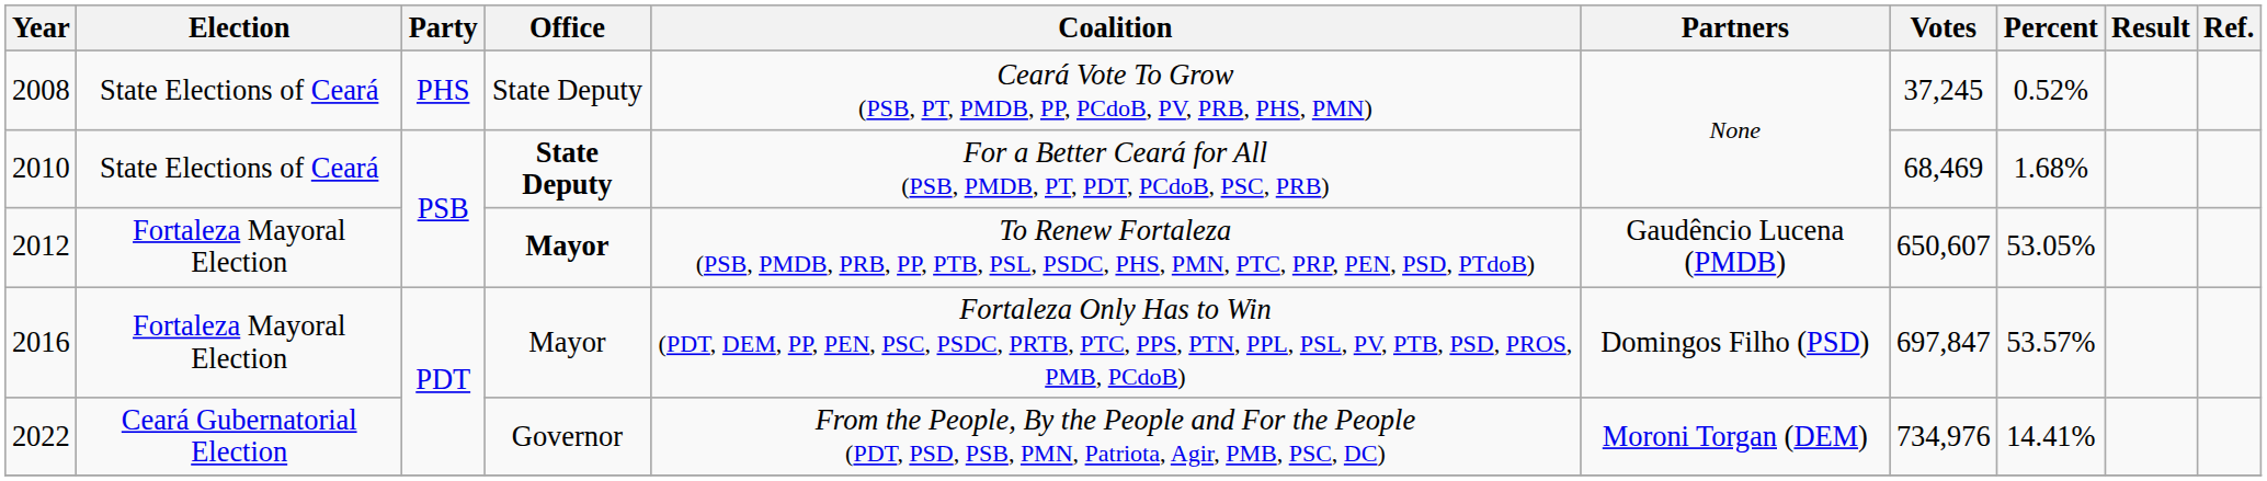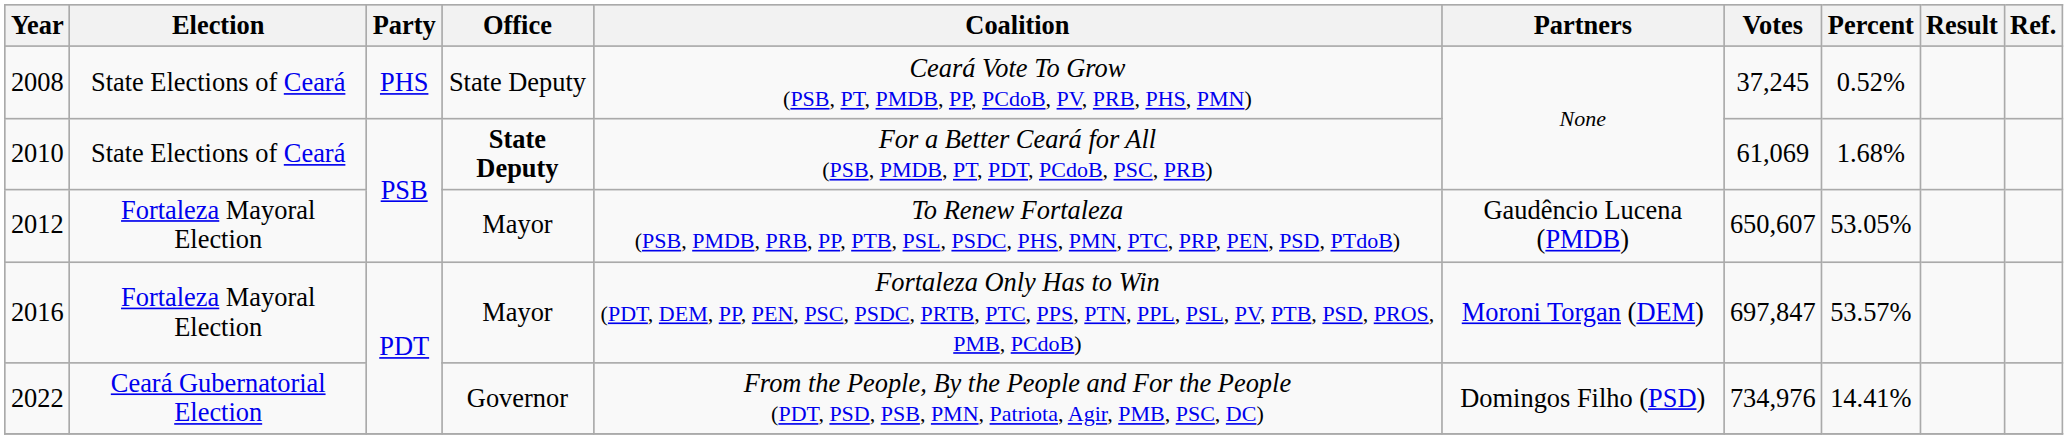 <table class="wikitable" style="text-align:center">
 <tr>
 <th>Year</th>
 <th>Election</th>
 <th>Party</th>
 <th>Office</th>
 <th>Coalition</th>
 <th>Partners</th>
 <th>Votes</th>
 <th>Percent</th>
 <th>Result</th>
 <th>Ref.</th>
 </tr>
 <tr>
 <td>2008</td>
 <td>State Elections of <a href='#'>Ceará</a></td>
 <td><a href='#'>PHS</a></td>
 <td>State Deputy</td>
 <td><em>Ceará Vote To Grow</em><br><small>(<a href='#'>PSB</a>, <a href='#'>PT</a>, <a href='#'>PMDB</a>, <a href='#'>PP</a>, <a href='#'>PCdoB</a>, <a href='#'>PV</a>, <a href='#'>PRB</a>, <a href='#'>PHS</a>, <a href='#'>PMN</a>)</small></td>
 <td rowspan="2"><small><em>None</em></small></td>
 <td>37,245</td>
 <td>0.52%</td>
 <td></td>
 <td></td>
 </tr>
 <tr>
 <td>2010</td>
 <td>State Elections of <a href='#'>Ceará</a></td>
 <td rowspan="2"><a href='#'>PSB</a></td>
 <td><strong>State Deputy</strong></td>
 <td><em>For a Better Ceará for All</em><br><small>(<a href='#'>PSB</a>, <a href='#'>PMDB</a>, <a href='#'>PT</a>, <a href='#'>PDT</a>, <a href='#'>PCdoB</a>, <a href='#'>PSC</a>, <a href='#'>PRB</a>)</small></td>
-<td>68,469</td>
+<td>61,069</td>
 <td>1.68%</td>
 <td></td>
 <td></td>
 </tr>
 <tr>
 <td>2012</td>
 <td><a href='#'>Fortaleza</a> Mayoral Election</td>
-<td><strong>Mayor</strong></td>
+<td>Mayor</td>
 <td><em>To Renew Fortaleza</em><br><small>(<a href='#'>PSB</a>, <a href='#'>PMDB</a>, <a href='#'>PRB</a>, <a href='#'>PP</a>, <a href='#'>PTB</a>, <a href='#'>PSL</a>, <a href='#'>PSDC</a>, <a href='#'>PHS</a>, <a href='#'>PMN</a>, <a href='#'>PTC</a>, <a href='#'>PRP</a>, <a href='#'>PEN</a>, <a href='#'>PSD</a>, <a href='#'>PTdoB</a>)</small></td>
 <td>Gaudêncio Lucena (<a href='#'>PMDB</a>)</td>
 <td>650,607</td>
 <td>53.05%</td>
 <td></td>
 <td></td>
 </tr>
 <tr>
 <td>2016</td>
 <td><a href='#'>Fortaleza</a> Mayoral Election</td>
 <td rowspan="2"><a href='#'>PDT</a></td>
 <td>Mayor</td>
 <td><em>Fortaleza Only Has to Win</em><br><small>(<a href='#'>PDT</a>, <a href='#'>DEM</a>, <a href='#'>PP</a>, <a href='#'>PEN</a>, <a href='#'>PSC</a>, <a href='#'>PSDC</a>, <a href='#'>PRTB</a>, <a href='#'>PTC</a>, <a href='#'>PPS</a>, <a href='#'>PTN</a>, <a href='#'>PPL</a>, <a href='#'>PSL</a>, <a href='#'>PV</a>, <a href='#'>PTB</a>, <a href='#'>PSD</a>, <a href='#'>PROS</a>, <a href='#'>PMB</a>, <a href='#'>PCdoB</a>)</small></td>
-<td>Domingos Filho (<a href='#'>PSD</a>)</td>
+<td><a href='#'>Moroni Torgan</a> (<a href='#'>DEM</a>)</td>
 <td>697,847</td>
 <td>53.57%</td>
 <td></td>
 <td></td>
 </tr>
 <tr>
 <td>2022</td>
 <td><a href='#'>Ceará Gubernatorial Election</a></td>
 <td>Governor</td>
 <td><em>From the People, By the People and For the People</em><br><small>(<a href='#'>PDT</a>, <a href='#'>PSD</a>, <a href='#'>PSB</a>, <a href='#'>PMN</a>, <a href='#'>Patriota</a>, <a href='#'>Agir</a>, <a href='#'>PMB</a>, <a href='#'>PSC</a>, <a href='#'>DC</a>)</small></td>
-<td><a href='#'>Moroni Torgan</a> (<a href='#'>DEM</a>)</td>
+<td>Domingos Filho (<a href='#'>PSD</a>)</td>
 <td>734,976</td>
 <td>14.41%</td>
 <td></td>
 <td></td>
 </tr>
 <tr>
 </tr>
 </table>
